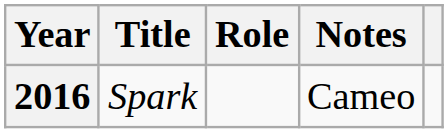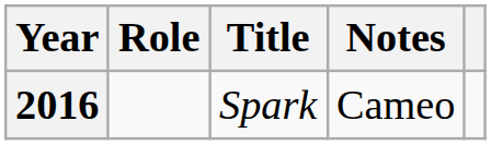 <table class="wikitable plainrowheaders">
 <tr>
 <th scope="col">Year</th>
+<th scope="col">Role</th>
 <th scope="col">Title</th>
-<th scope="col">Role</th>
 <th scope="col">Notes</th>
 <th scope="col" class="unsortable"></th>
 </tr>
 <tr>
 <th scope="row">2016</th>
+<td></td>
 <td><em>Spark</em></td>
-<td></td>
 <td>Cameo</td>
 <td style="text-align:center"></td>
 </tr>
 </table>
